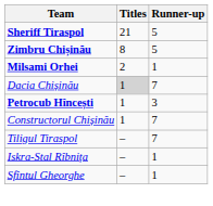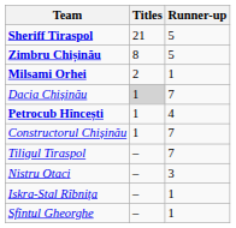 <table class="wikitable">
 <tr>
 <th>Team</th>
 <th>Titles</th>
 <th>Runner-up</th>
 </tr>
 <tr>
 <td><strong><a href='#'>Sheriff Tiraspol</a></strong></td>
 <td>21</td>
 <td>5</td>
 </tr>
 <tr>
 <td><strong><a href='#'>Zimbru Chișinău</a></strong></td>
 <td>8</td>
 <td>5</td>
 </tr>
 <tr>
 <td><strong><a href='#'>Milsami Orhei</a></strong></td>
 <td>2</td>
 <td>1</td>
 </tr>
 <tr>
 <td><em><a href='#'>Dacia Chișinău</a></em></td>
 <td style="background: lightgrey;">1</td>
 <td>7</td>
 </tr>
 <tr>
 <td><strong><a href='#'>Petrocub Hîncești</a></strong></td>
 <td>1</td>
-<td>3</td>
+<td>4</td>
 </tr>
 <tr>
 <td><em><a href='#'>Constructorul Chișinău</a></em></td>
 <td>1</td>
 <td>7</td>
 </tr>
 <tr>
 <td><em><a href='#'>Tiligul Tiraspol</a></em></td>
 <td>–</td>
 <td>7</td>
 </tr>
 <tr>
+<td><em><a href='#'>Nistru Otaci</a></em></td>
+<td>–</td>
+<td>3</td>
+</tr>
+<tr>
 <td><em><a href='#'>Iskra-Stal Rîbnița</a></em></td>
 <td>–</td>
 <td>1</td>
 </tr>
 <tr>
 <td><em><a href='#'>Sfîntul Gheorghe</a></em></td>
 <td>–</td>
 <td>1</td>
 </tr>
 </table>
